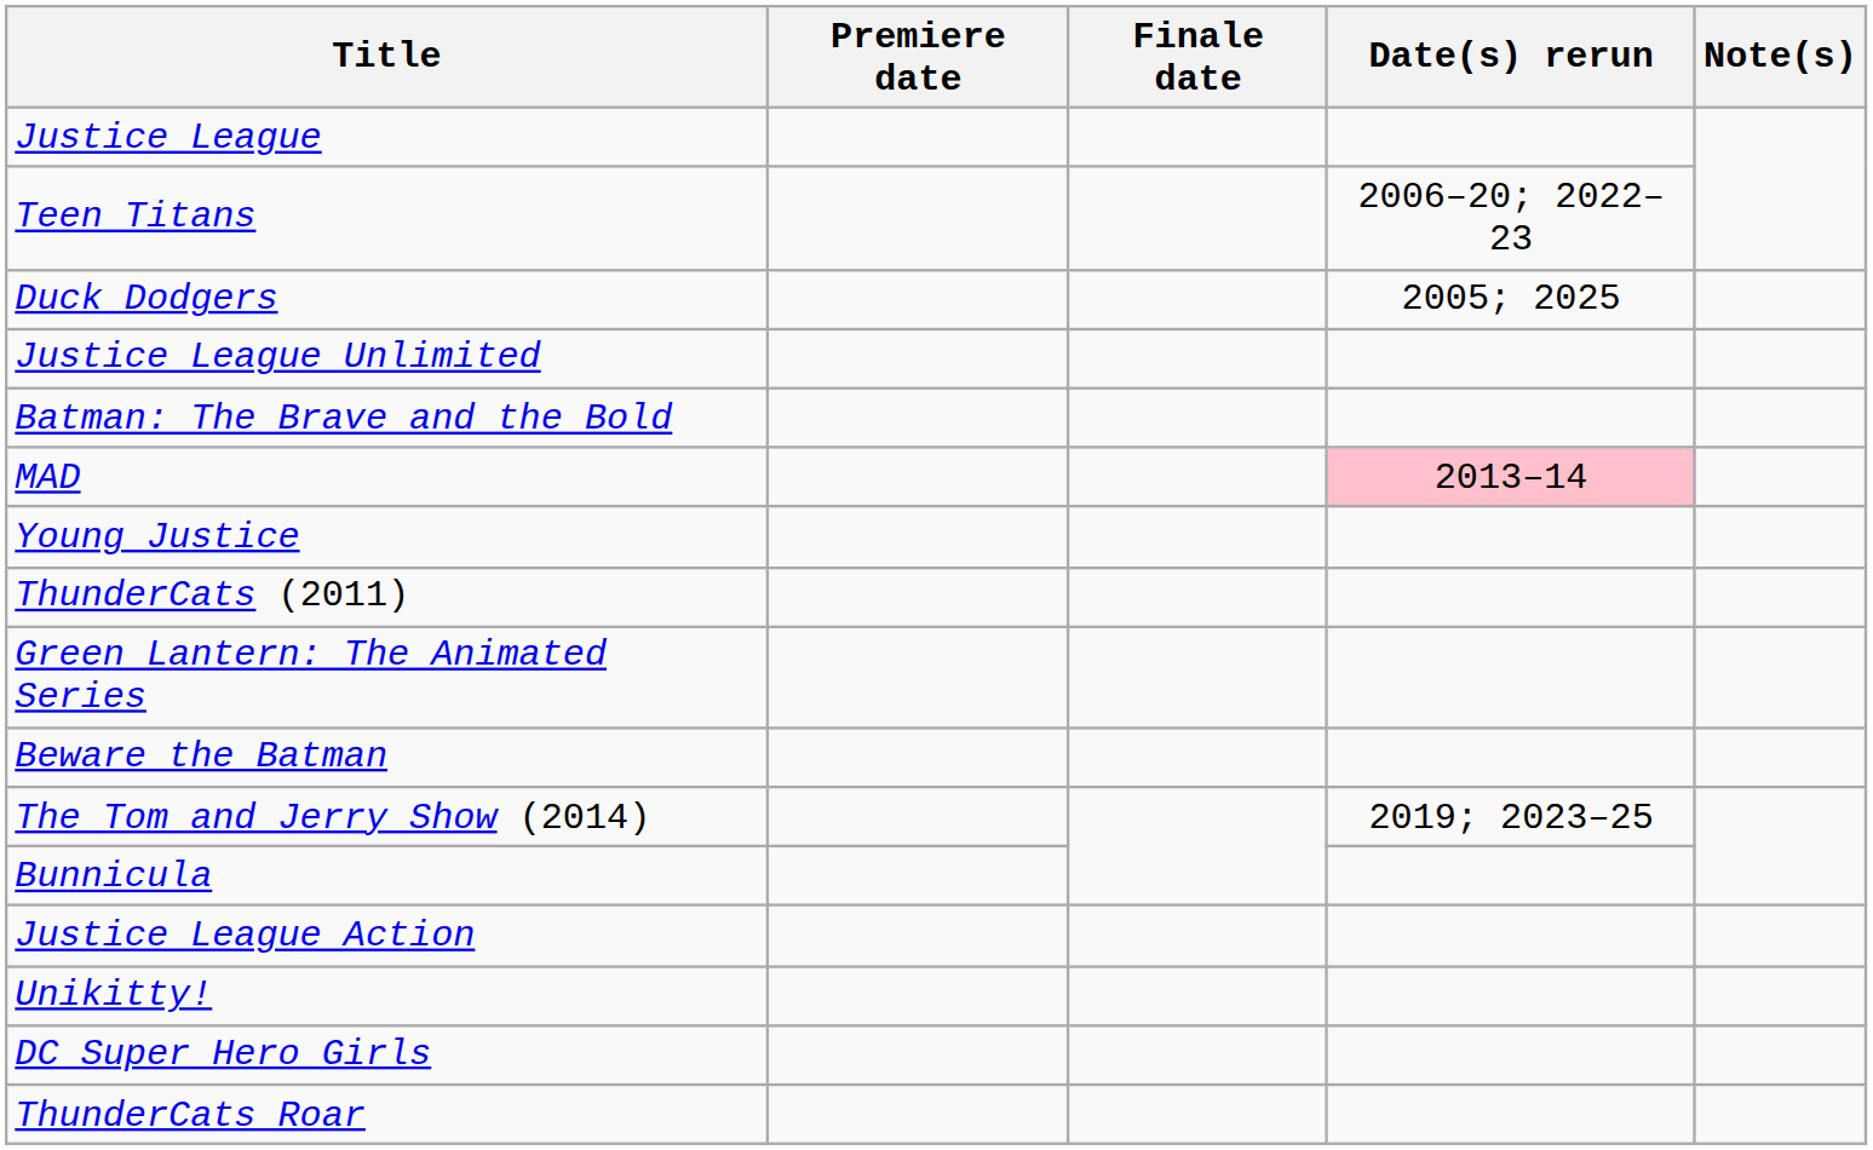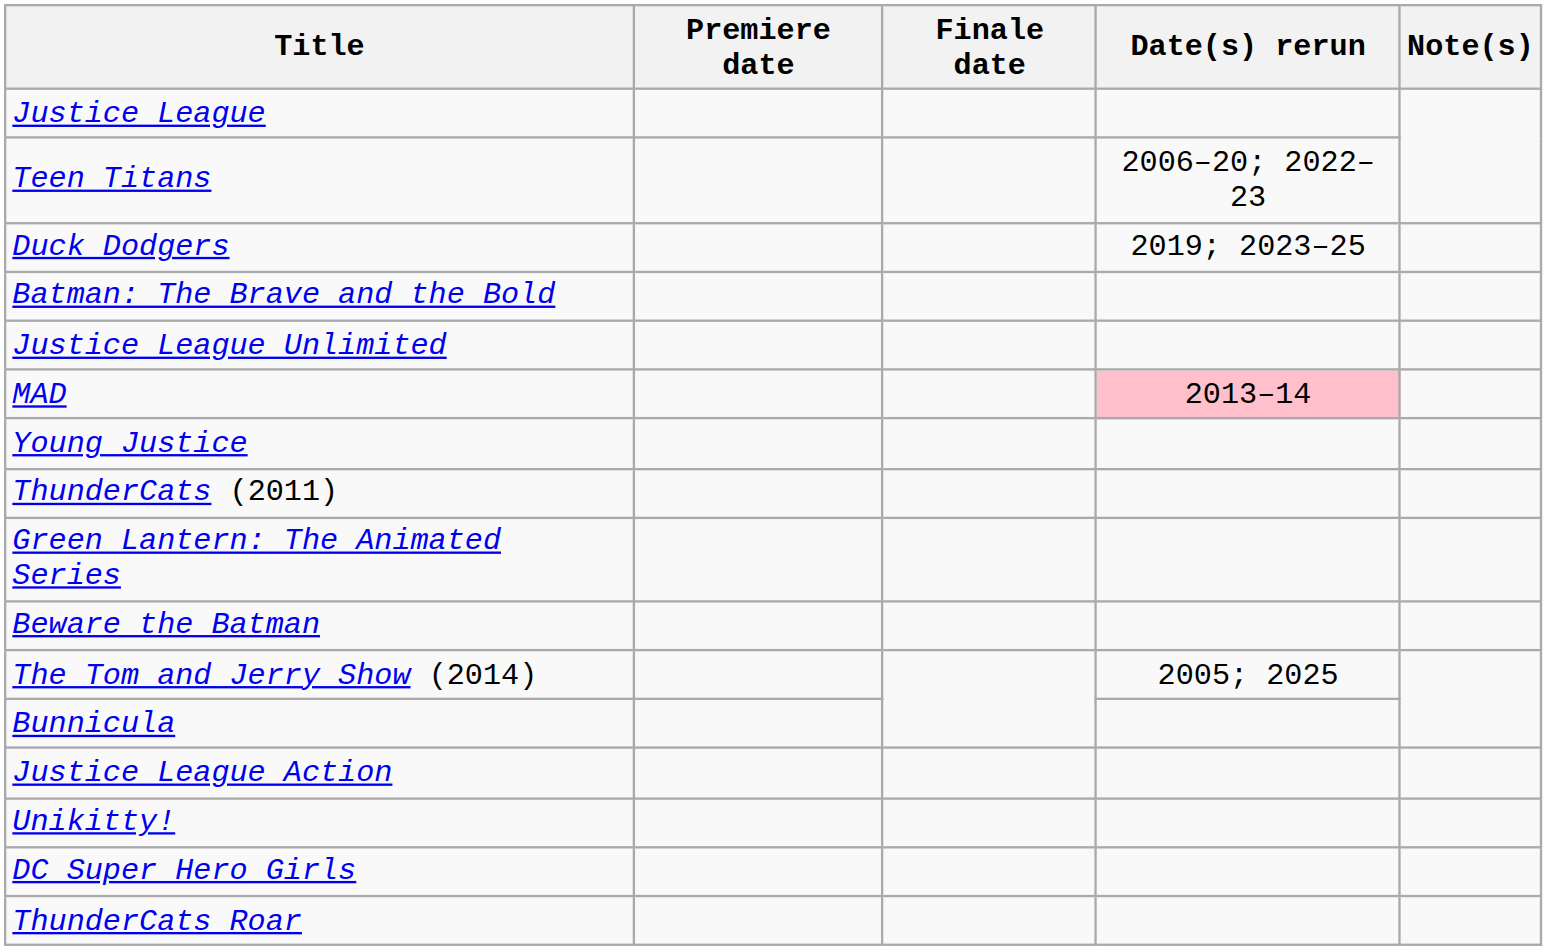 <table class="wikitable plainrowheaders sortable" style="width:75%;text-align:center;">
 <tr>
 <th>Title</th>
 <th>Premiere date</th>
 <th>Finale date</th>
 <th>Date(s) rerun</th>
 <th class="unsortable">Note(s)</th>
 </tr>
 <tr>
 <td scope="row" style="text-align:left;"><em><a href='#'>Justice League</a></em></td>
 <td></td>
 <td></td>
 <td></td>
 <td rowspan="2"></td>
 </tr>
 <tr>
 <td scope="row" style="text-align:left;"><em><a href='#'>Teen Titans</a></em></td>
 <td></td>
 <td></td>
 <td>2006–20; 2022–23</td>
 </tr>
 <tr>
 <td scope="row" style="text-align:left;"><em><a href='#'>Duck Dodgers</a></em></td>
 <td></td>
 <td></td>
-<td>2005; 2025</td>
+<td>2019; 2023–25</td>
 <td></td>
 </tr>
 <tr>
-<td scope="row" style="text-align:left;"><em><a href='#'>Justice League Unlimited</a></em></td>
+<td scope="row" style="text-align:left;"><em><a href='#'>Batman: The Brave and the Bold</a></em></td>
 <td></td>
 <td></td>
 <td></td>
 <td></td>
 </tr>
 <tr>
-<td scope="row" style="text-align:left;"><em><a href='#'>Batman: The Brave and the Bold</a></em></td>
+<td scope="row" style="text-align:left;"><em><a href='#'>Justice League Unlimited</a></em></td>
 <td></td>
 <td></td>
 <td></td>
 <td></td>
 </tr>
 <tr>
 <td scope="row" style="text-align:left;"><em><a href='#'>MAD</a></em></td>
 <td></td>
 <td></td>
 <td style="background: pink;">2013–14</td>
 <td></td>
 </tr>
 <tr>
 <td scope="row" style="text-align:left;"><em><a href='#'>Young Justice</a></em></td>
 <td></td>
 <td></td>
 <td></td>
 <td></td>
 </tr>
 <tr>
 <td scope="row" style="text-align:left;"><em><a href='#'>ThunderCats</a></em> (2011)</td>
 <td></td>
 <td></td>
 <td></td>
 <td></td>
 </tr>
 <tr>
 <td scope="row" style="text-align:left;"><em><a href='#'>Green Lantern: The Animated Series</a></em></td>
 <td></td>
 <td></td>
 <td></td>
 <td></td>
 </tr>
 <tr>
 <td scope="row" style="text-align:left;"><em><a href='#'>Beware the Batman</a></em></td>
 <td></td>
 <td></td>
 <td></td>
 <td></td>
 </tr>
 <tr>
 <td scope="row" style="text-align:left;"><em><a href='#'>The Tom and Jerry Show</a></em> (2014)</td>
 <td></td>
 <td rowspan="2"></td>
-<td>2019; 2023–25</td>
+<td>2005; 2025</td>
 <td rowspan="2"></td>
 </tr>
 <tr>
 <td scope="row" style="text-align:left;"><em><a href='#'>Bunnicula</a></em></td>
 <td></td>
 <td></td>
 </tr>
 <tr>
 <td scope="row" style="text-align:left;"><em><a href='#'>Justice League Action</a></em></td>
 <td></td>
 <td></td>
 <td></td>
 <td></td>
 </tr>
 <tr>
 <td scope="row" style="text-align:left;"><em><a href='#'>Unikitty!</a></em></td>
 <td></td>
 <td></td>
 <td></td>
 <td></td>
 </tr>
 <tr>
 <td scope="row" style="text-align:left;"><em><a href='#'>DC Super Hero Girls</a></em></td>
 <td></td>
 <td></td>
 <td></td>
 <td></td>
 </tr>
 <tr>
 <td scope="row" style="text-align:left;"><em><a href='#'>ThunderCats Roar</a></em></td>
 <td></td>
 <td></td>
 <td></td>
 <td></td>
 </tr>
 </table>
